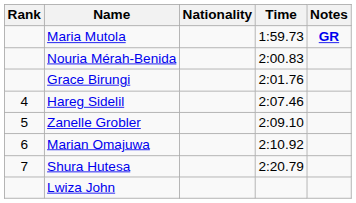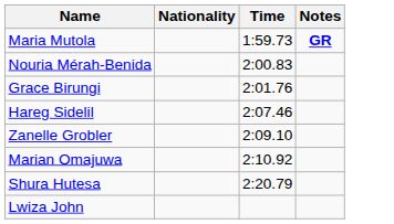 <table class="wikitable sortable" style="text-align:center">
 <tr>
-<th>Rank</th>
 <th>Name</th>
 <th>Nationality</th>
 <th>Time</th>
 <th>Notes</th>
 </tr>
 <tr>
-<td></td>
 <td align=left><a href='#'>Maria Mutola</a></td>
 <td align=left></td>
 <td>1:59.73</td>
 <td><strong><a href='#'>GR</a></strong></td>
 </tr>
 <tr>
-<td></td>
 <td align=left><a href='#'>Nouria Mérah-Benida</a></td>
 <td align=left></td>
 <td>2:00.83</td>
 <td></td>
 </tr>
 <tr>
-<td></td>
 <td align=left><a href='#'>Grace Birungi</a></td>
 <td align=left></td>
 <td>2:01.76</td>
 <td></td>
 </tr>
 <tr>
-<td>4</td>
 <td align=left><a href='#'>Hareg Sidelil</a></td>
 <td align=left></td>
 <td>2:07.46</td>
 <td></td>
 </tr>
 <tr>
-<td>5</td>
 <td align=left><a href='#'>Zanelle Grobler</a></td>
 <td align=left></td>
 <td>2:09.10</td>
 <td></td>
 </tr>
 <tr>
-<td>6</td>
 <td align=left><a href='#'>Marian Omajuwa</a></td>
 <td align=left></td>
 <td>2:10.92</td>
 <td></td>
 </tr>
 <tr>
-<td>7</td>
 <td align=left><a href='#'>Shura Hutesa</a></td>
 <td align=left></td>
 <td>2:20.79</td>
 <td></td>
 </tr>
 <tr>
-<td></td>
 <td align=left><a href='#'>Lwiza John</a></td>
 <td align=left></td>
 <td></td>
 <td></td>
 </tr>
 </table>
